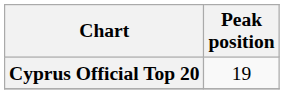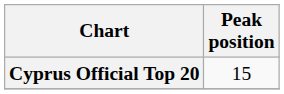 <table class="wikitable sortable plainrowheaders" style="text-align:center">
 <tr>
 <th scope="col">Chart</th>
 <th scope="col">Peak<br>position</th>
 </tr>
 <tr>
 <th scope="row">Cyprus Official Top 20</th>
-<td>19</td>
+<td>15</td>
 </tr>
 <tr>
 </tr>
 </table>
